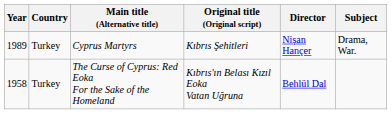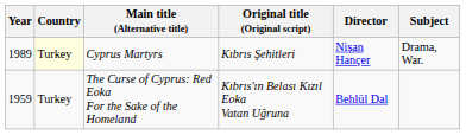 <table class="wikitable sortable">
 <tr>
 <th>Year</th>
 <th>Country</th>
 <th class="unsortable">Main title<br><small>(Alternative title)</small></th>
 <th class="unsortable">Original title<br><small>(Original script)</small></th>
 <th>Director</th>
 <th class="unsortable">Subject</th>
 </tr>
 <tr>
 <td>1989</td>
-<td>Turkey</td>
+<td style="background: lightyellow;">Turkey</td>
 <td><em>Cyprus Martyrs</em></td>
 <td><em>Kıbrıs Şehitleri</em></td>
 <td><a href='#'>Nişan Hançer</a></td>
 <td>Drama, War.</td>
 </tr>
 <tr>
-<td>1958</td>
+<td>1959</td>
 <td>Turkey</td>
 <td><em>The Curse of Cyprus: Red Eoka</em><br><em>For the Sake of the Homeland</em></td>
 <td><em>Kıbrıs'ın Belası Kızıl Eoka</em><br><em>Vatan Uğruna</em></td>
 <td><a href='#'>Behlül Dal</a></td>
 <td></td>
 </tr>
 </table>
